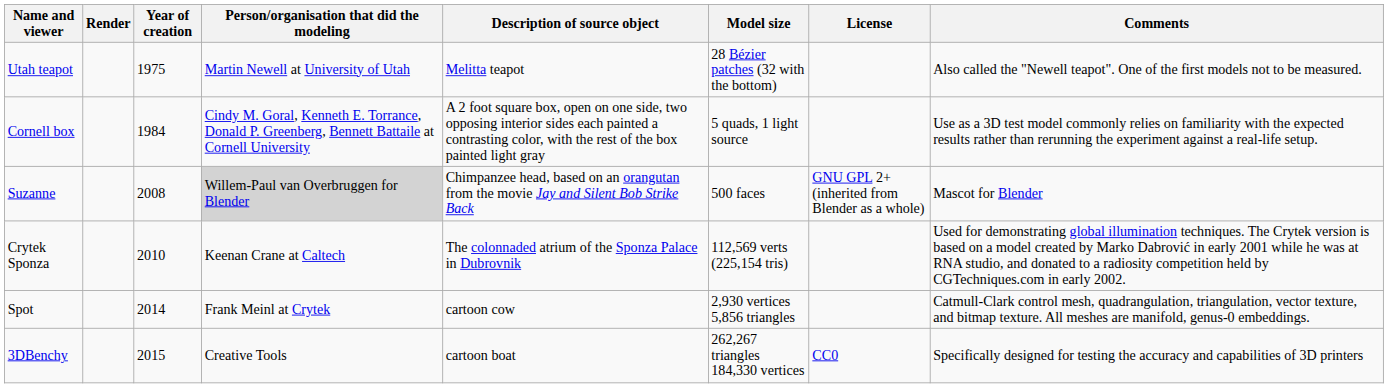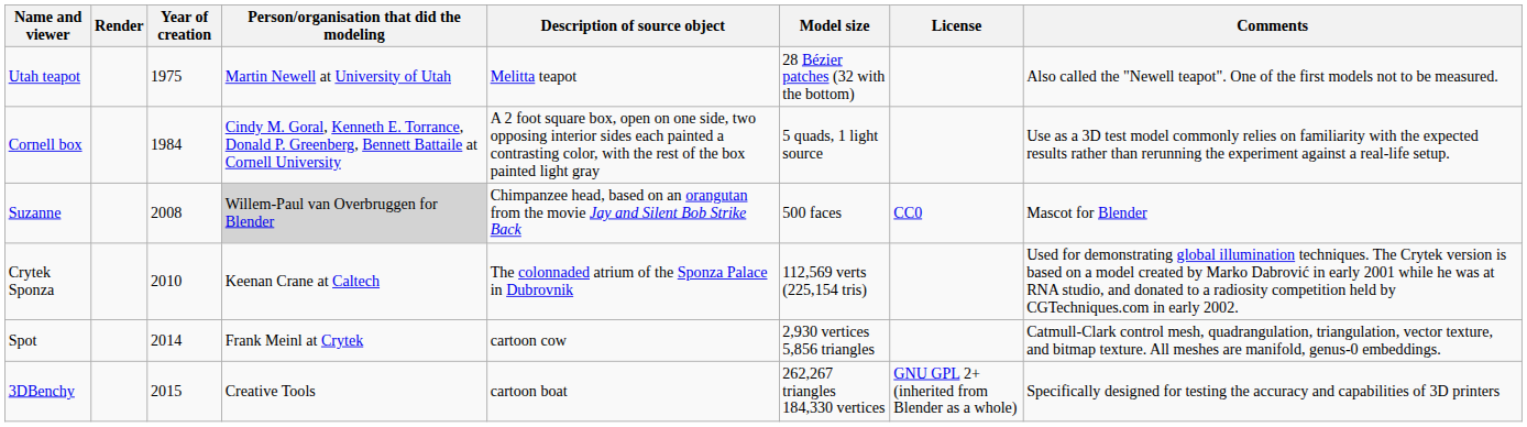 <table class="wikitable sortable">
 <tr>
 <th>Name and viewer</th>
 <th>Render</th>
 <th>Year of creation</th>
 <th>Person/organisation that did the modeling</th>
 <th>Description of source object</th>
 <th>Model size</th>
 <th>License</th>
 <th>Comments</th>
 </tr>
 <tr>
 <td><a href='#'>Utah teapot</a></td>
 <td></td>
 <td>1975</td>
 <td><a href='#'>Martin Newell</a> at <a href='#'>University of Utah</a></td>
 <td><a href='#'>Melitta</a> teapot</td>
 <td>28 <a href='#'>Bézier patches</a> (32 with the bottom)</td>
 <td></td>
 <td>Also called the "Newell teapot". One of the first models not to be measured.</td>
 </tr>
 <tr>
 <td><a href='#'>Cornell box</a></td>
 <td></td>
 <td>1984</td>
 <td><a href='#'>Cindy M. Goral</a>, <a href='#'>Kenneth E. Torrance</a>, <a href='#'>Donald P. Greenberg</a>, <a href='#'>Bennett Battaile</a> at <a href='#'>Cornell University</a></td>
 <td>A 2 foot square box, open on one side, two opposing interior sides each painted a contrasting color, with the rest of the box painted light gray</td>
 <td>5 quads, 1 light source</td>
 <td></td>
 <td>Use as a 3D test model commonly relies on familiarity with the expected results rather than rerunning the experiment against a real-life setup.</td>
 </tr>
 <tr>
 <td><a href='#'>Suzanne</a></td>
 <td></td>
 <td>2008</td>
 <td style="background: lightgrey;">Willem-Paul van Overbruggen for <a href='#'>Blender</a></td>
 <td>Chimpanzee head, based on an <a href='#'>orangutan</a> from the movie <em><a href='#'>Jay and Silent Bob Strike Back</a></em></td>
 <td>500 faces</td>
-<td><a href='#'>GNU GPL</a> 2+ (inherited from Blender as a whole)</td>
+<td><a href='#'>CC0</a></td>
 <td>Mascot for <a href='#'>Blender</a></td>
 </tr>
 <tr>
 <td>Crytek Sponza</td>
 <td></td>
 <td>2010</td>
 <td>Keenan Crane at <a href='#'>Caltech</a></td>
 <td>The <a href='#'>colonnaded</a> atrium of the <a href='#'>Sponza Palace</a> in <a href='#'>Dubrovnik</a></td>
 <td>112,569 verts (225,154 tris)</td>
 <td></td>
 <td>Used for demonstrating <a href='#'>global illumination</a> techniques. The Crytek version is based on a model created by Marko Dabrović in early 2001 while he was at RNA studio, and donated to a radiosity competition held by CGTechniques.com in early 2002.</td>
 </tr>
 <tr>
 <td>Spot</td>
 <td></td>
 <td>2014</td>
 <td>Frank Meinl at <a href='#'>Crytek</a></td>
 <td>cartoon cow</td>
 <td>2,930 vertices<br>5,856 triangles</td>
 <td></td>
 <td>Catmull-Clark control mesh, quadrangulation, triangulation, vector texture, and bitmap texture. All meshes are manifold, genus-0 embeddings.</td>
 </tr>
 <tr>
 <td><a href='#'>3DBenchy</a></td>
 <td></td>
 <td>2015</td>
 <td>Creative Tools</td>
 <td>cartoon boat</td>
 <td>262,267 triangles<br>184,330 vertices</td>
-<td><a href='#'>CC0</a></td>
+<td><a href='#'>GNU GPL</a> 2+ (inherited from Blender as a whole)</td>
 <td>Specifically designed for testing the accuracy and capabilities of 3D printers</td>
 </tr>
 </table>
